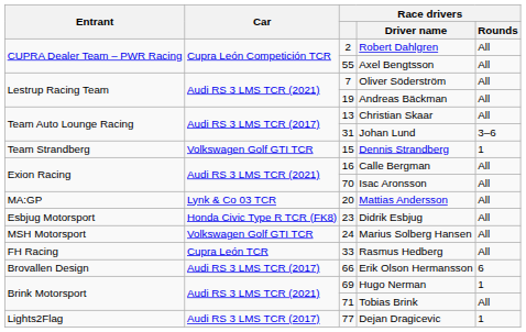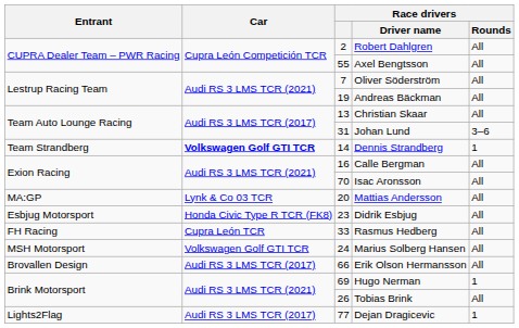 <table class="wikitable" style="font-size: 85%;">
 <tr>
 <th scope="col" rowspan="2">Entrant</th>
 <th rowspan="2">Car</th>
 <th colspan="3" scope="col">Race drivers</th>
 </tr>
 <tr>
 <th scope="col"></th>
 <th scope="col">Driver name</th>
 <th scope="col">Rounds</th>
 </tr>
 <tr>
 <td rowspan=2> <a href='#'>CUPRA Dealer Team – PWR Racing</a></td>
 <td rowspan=2><a href='#'>Cupra León Competición TCR</a></td>
 <td align=center>2</td>
 <td> <a href='#'>Robert Dahlgren</a></td>
 <td>All</td>
 </tr>
 <tr>
 <td align=center>55</td>
 <td> Axel Bengtsson</td>
 <td>All</td>
 </tr>
 <tr>
 <td rowspan=2> Lestrup Racing Team</td>
 <td rowspan=2><a href='#'>Audi RS 3 LMS TCR (2021)</a></td>
 <td align=center>7</td>
 <td> Oliver Söderström</td>
 <td>All</td>
 </tr>
 <tr>
 <td align=center>19</td>
 <td> Andreas Bäckman</td>
 <td>All</td>
 </tr>
 <tr>
 <td rowspan=2> Team Auto Lounge Racing</td>
 <td rowspan=2><a href='#'>Audi RS 3 LMS TCR (2017)</a></td>
 <td align=center>13</td>
 <td> Christian Skaar</td>
 <td>All</td>
 </tr>
 <tr>
 <td align=center>31</td>
 <td> Johan Lund</td>
 <td>3–6</td>
 </tr>
 <tr>
 <td> Team Strandberg</td>
-<td><a href='#'>Volkswagen Golf GTI TCR</a></td>
-<td align=center>15</td>
+<td><strong><a href='#'>Volkswagen Golf GTI TCR</a></strong></td>
+<td align=center>14</td>
 <td> <a href='#'>Dennis Strandberg</a></td>
 <td>1</td>
 </tr>
 <tr>
 <td rowspan=2> Exion Racing</td>
 <td rowspan=2><a href='#'>Audi RS 3 LMS TCR (2021)</a></td>
 <td align=center>16</td>
 <td> Calle Bergman</td>
 <td>All</td>
 </tr>
 <tr>
 <td align=center>70</td>
 <td> Isac Aronsson</td>
 <td>All</td>
 </tr>
 <tr>
 <td> MA:GP</td>
 <td><a href='#'>Lynk & Co 03 TCR</a></td>
 <td align=center>20</td>
 <td> <a href='#'>Mattias Andersson</a></td>
 <td>All</td>
 </tr>
 <tr>
 <td> Esbjug Motorsport</td>
 <td><a href='#'>Honda Civic Type R TCR (FK8)</a></td>
 <td align=center>23</td>
 <td> Didrik Esbjug</td>
 <td>All</td>
 </tr>
 <tr>
+<td> FH Racing</td>
+<td><a href='#'>Cupra León TCR</a></td>
+<td align=center>33</td>
+<td> Rasmus Hedberg</td>
+<td>All</td>
+</tr>
+<tr>
 <td> MSH Motorsport</td>
 <td><a href='#'>Volkswagen Golf GTI TCR</a></td>
 <td align=center>24</td>
 <td> Marius Solberg Hansen</td>
 <td>All</td>
 </tr>
 <tr>
-<td> FH Racing</td>
-<td><a href='#'>Cupra León TCR</a></td>
-<td align=center>33</td>
-<td> Rasmus Hedberg</td>
-<td>All</td>
-</tr>
-<tr>
 <td> Brovallen Design</td>
 <td><a href='#'>Audi RS 3 LMS TCR (2017)</a></td>
 <td align=center>66</td>
 <td> Erik Olson Hermansson</td>
-<td>6</td>
+<td>All</td>
 </tr>
 <tr>
 <td rowspan=2> Brink Motorsport</td>
 <td rowspan=2><a href='#'>Audi RS 3 LMS TCR (2021)</a></td>
 <td align=center>69</td>
 <td> Hugo Nerman</td>
 <td>1</td>
 </tr>
 <tr>
-<td align=center>71</td>
+<td align=center>26</td>
 <td> Tobias Brink</td>
 <td>All</td>
 </tr>
 <tr>
 <td> Lights2Flag</td>
 <td><a href='#'>Audi RS 3 LMS TCR (2017)</a></td>
 <td align=center>77</td>
 <td> Dejan Dragicevic</td>
 <td>1</td>
 </tr>
 </table>
